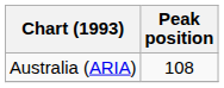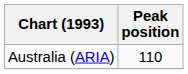 <table class="wikitable sortable plainrowheaders" style="text-align:center;">
 <tr>
 <th scope="col">Chart (1993)</th>
 <th scope="col">Peak<br>position</th>
 </tr>
 <tr>
 <td>Australia (<a href='#'>ARIA</a>)</td>
-<td>108</td>
+<td>110</td>
 </tr>
 <tr>
 </tr>
 </table>
